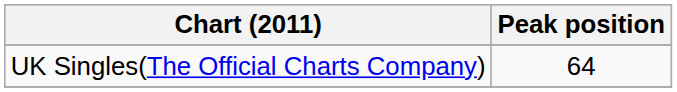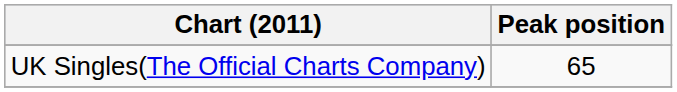 <table class="wikitable sortable">
 <tr style="background:#ebf5ff;">
 <th>Chart (2011)</th>
 <th>Peak position<br></th>
 </tr>
 <tr>
 </tr>
 <tr>
 <td>UK Singles(<a href='#'>The Official Charts Company</a>)</td>
-<td align="center">64</td>
+<td align="center">65</td>
 </tr>
 <tr>
 </tr>
 </table>
